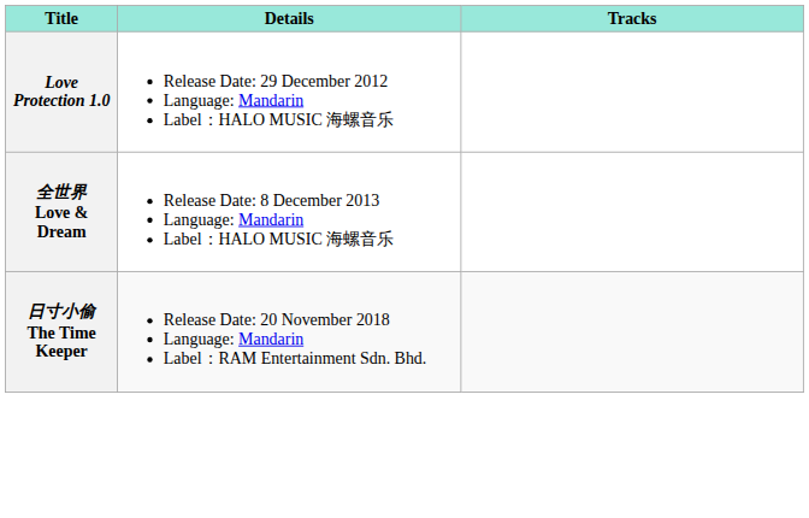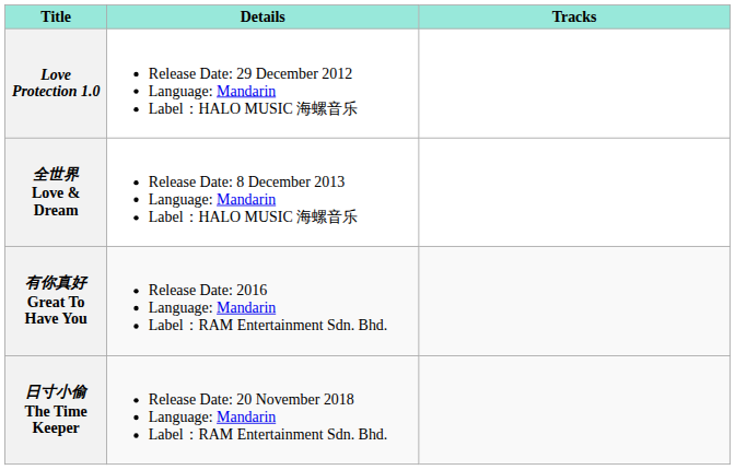 <table class="wikitable">
 <tr>
 <th style="background:#98e8da; color:black" align="left" width="100px">Title</th>
 <th style="background:#98e8da; color:black" align="left" width="320px">Details</th>
 <th style="background:#98e8da; color:black" align="left" width="320px">Tracks</th>
 </tr>
 <tr bgcolor="#FFFFFF">
 <th align="center"><em>Love Protection 1.0 </em></th>
 <td align="left"><br><ul><li>Release Date: 29 December 2012</li><li>Language: <a href='#'>Mandarin</a></li><li>Label：HALO MUSIC 海螺音乐</li></ul></td>
 <td align="left" style="font-size: 95%;"><br></td>
 </tr>
 <tr bgcolor="#FFFFFF">
 <th align="center"><em>全世界</em><br>Love & Dream</th>
 <td align="left"><br><ul><li>Release Date: 8 December 2013</li><li>Language: <a href='#'>Mandarin</a></li><li>Label：HALO MUSIC 海螺音乐</li></ul></td>
 <td align="left" style="font-size: 95%;"><br></td>
 </tr>
 <tr>
+<th><em>有你真好</em><br>Great To Have You</th>
+<td><br><ul><li>Release Date: 2016</li><li>Language: <a href='#'>Mandarin</a></li><li>Label：RAM Entertainment Sdn. Bhd.</li></ul></td>
+<td></td>
+</tr>
+<tr>
 <th><em>日寸小偷</em><br>The Time Keeper</th>
 <td><br><ul><li>Release Date: 20 November 2018</li><li>Language: <a href='#'>Mandarin</a></li><li>Label：RAM Entertainment Sdn. Bhd.</li></ul></td>
 <td></td>
 </tr>
 </table>
